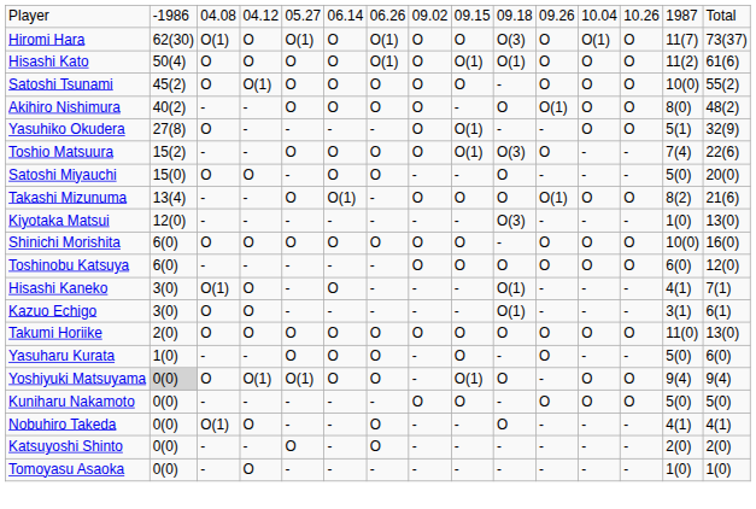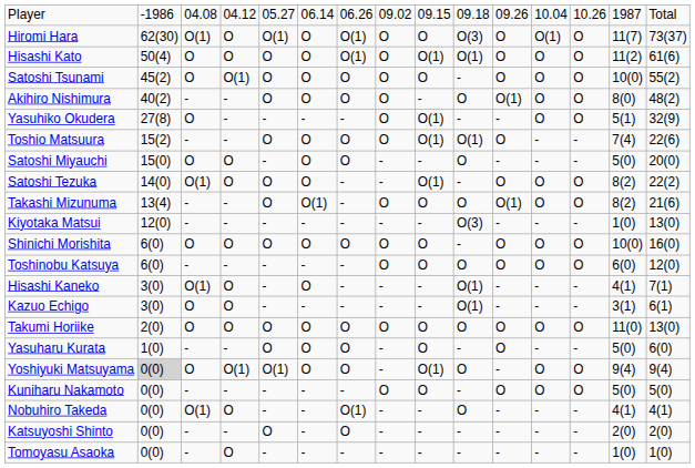 <table class="wikitable" style="text-align:left;">
 <tr>
 <td>Player</td>
 <td>-1986</td>
 <td>04.08</td>
 <td>04.12</td>
 <td>05.27</td>
 <td>06.14</td>
 <td>06.26</td>
 <td>09.02</td>
 <td>09.15</td>
 <td>09.18</td>
 <td>09.26</td>
 <td>10.04</td>
 <td>10.26</td>
 <td>1987</td>
 <td>Total</td>
 </tr>
 <tr>
 <td><a href='#'>Hiromi Hara</a></td>
 <td>62(30)</td>
 <td>O(1)</td>
 <td>O</td>
 <td>O(1)</td>
 <td>O</td>
 <td>O(1)</td>
 <td>O</td>
 <td>O</td>
 <td>O(3)</td>
 <td>O</td>
 <td>O(1)</td>
 <td>O</td>
 <td>11(7)</td>
 <td>73(37)</td>
 </tr>
 <tr>
 <td><a href='#'>Hisashi Kato</a></td>
 <td>50(4)</td>
 <td>O</td>
 <td>O</td>
 <td>O</td>
 <td>O</td>
 <td>O(1)</td>
 <td>O</td>
 <td>O(1)</td>
 <td>O(1)</td>
 <td>O</td>
 <td>O</td>
 <td>O</td>
 <td>11(2)</td>
 <td>61(6)</td>
 </tr>
 <tr>
 <td><a href='#'>Satoshi Tsunami</a></td>
 <td>45(2)</td>
 <td>O</td>
 <td>O(1)</td>
 <td>O</td>
 <td>O</td>
 <td>O</td>
 <td>O</td>
 <td>O</td>
 <td>-</td>
 <td>O</td>
 <td>O</td>
 <td>O</td>
 <td>10(0)</td>
 <td>55(2)</td>
 </tr>
 <tr>
 <td><a href='#'>Akihiro Nishimura</a></td>
 <td>40(2)</td>
 <td>-</td>
 <td>-</td>
 <td>O</td>
 <td>O</td>
 <td>O</td>
 <td>O</td>
 <td>-</td>
 <td>O</td>
 <td>O(1)</td>
 <td>O</td>
 <td>O</td>
 <td>8(0)</td>
 <td>48(2)</td>
 </tr>
 <tr>
 <td><a href='#'>Yasuhiko Okudera</a></td>
 <td>27(8)</td>
 <td>O</td>
 <td>-</td>
 <td>-</td>
 <td>-</td>
 <td>-</td>
 <td>O</td>
 <td>O(1)</td>
 <td>-</td>
 <td>-</td>
 <td>O</td>
 <td>O</td>
 <td>5(1)</td>
 <td>32(9)</td>
 </tr>
 <tr>
 <td><a href='#'>Toshio Matsuura</a></td>
 <td>15(2)</td>
 <td>-</td>
 <td>-</td>
 <td>O</td>
 <td>O</td>
 <td>O</td>
 <td>O</td>
 <td>O(1)</td>
-<td>O(3)</td>
+<td>O(1)</td>
 <td>O</td>
 <td>-</td>
 <td>-</td>
 <td>7(4)</td>
 <td>22(6)</td>
 </tr>
 <tr>
 <td><a href='#'>Satoshi Miyauchi</a></td>
 <td>15(0)</td>
 <td>O</td>
 <td>O</td>
 <td>-</td>
 <td>O</td>
 <td>O</td>
 <td>-</td>
 <td>-</td>
 <td>O</td>
 <td>-</td>
 <td>-</td>
 <td>-</td>
 <td>5(0)</td>
 <td>20(0)</td>
+</tr>
+<tr>
+<td><a href='#'>Satoshi Tezuka</a></td>
+<td>14(0)</td>
+<td>O(1)</td>
+<td>O</td>
+<td>O</td>
+<td>O</td>
+<td>-</td>
+<td>-</td>
+<td>O(1)</td>
+<td>-</td>
+<td>O</td>
+<td>O</td>
+<td>O</td>
+<td>8(2)</td>
+<td>22(2)</td>
 </tr>
 <tr>
 <td><a href='#'>Takashi Mizunuma</a></td>
 <td>13(4)</td>
 <td>-</td>
 <td>-</td>
 <td>O</td>
 <td>O(1)</td>
 <td>-</td>
 <td>O</td>
 <td>O</td>
 <td>O</td>
 <td>O(1)</td>
 <td>O</td>
 <td>O</td>
 <td>8(2)</td>
 <td>21(6)</td>
 </tr>
 <tr>
 <td><a href='#'>Kiyotaka Matsui</a></td>
 <td>12(0)</td>
 <td>-</td>
 <td>-</td>
 <td>-</td>
 <td>-</td>
 <td>-</td>
 <td>-</td>
 <td>-</td>
 <td>O(3)</td>
 <td>-</td>
 <td>-</td>
 <td>-</td>
 <td>1(0)</td>
 <td>13(0)</td>
 </tr>
 <tr>
 <td><a href='#'>Shinichi Morishita</a></td>
 <td>6(0)</td>
 <td>O</td>
 <td>O</td>
 <td>O</td>
 <td>O</td>
 <td>O</td>
 <td>O</td>
 <td>O</td>
 <td>-</td>
 <td>O</td>
 <td>O</td>
 <td>O</td>
 <td>10(0)</td>
 <td>16(0)</td>
 </tr>
 <tr>
 <td><a href='#'>Toshinobu Katsuya</a></td>
 <td>6(0)</td>
 <td>-</td>
 <td>-</td>
 <td>-</td>
 <td>-</td>
 <td>-</td>
 <td>O</td>
 <td>O</td>
 <td>O</td>
 <td>O</td>
 <td>O</td>
 <td>O</td>
 <td>6(0)</td>
 <td>12(0)</td>
 </tr>
 <tr>
 <td><a href='#'>Hisashi Kaneko</a></td>
 <td>3(0)</td>
 <td>O(1)</td>
 <td>O</td>
 <td>-</td>
 <td>O</td>
 <td>-</td>
 <td>-</td>
 <td>-</td>
 <td>O(1)</td>
 <td>-</td>
 <td>-</td>
 <td>-</td>
 <td>4(1)</td>
 <td>7(1)</td>
 </tr>
 <tr>
 <td><a href='#'>Kazuo Echigo</a></td>
 <td>3(0)</td>
 <td>O</td>
 <td>O</td>
 <td>-</td>
 <td>-</td>
 <td>-</td>
 <td>-</td>
 <td>-</td>
 <td>O(1)</td>
 <td>-</td>
 <td>-</td>
 <td>-</td>
 <td>3(1)</td>
 <td>6(1)</td>
 </tr>
 <tr>
 <td><a href='#'>Takumi Horiike</a></td>
 <td>2(0)</td>
 <td>O</td>
 <td>O</td>
 <td>O</td>
 <td>O</td>
 <td>O</td>
 <td>O</td>
 <td>O</td>
 <td>O</td>
 <td>O</td>
 <td>O</td>
 <td>O</td>
 <td>11(0)</td>
 <td>13(0)</td>
 </tr>
 <tr>
 <td><a href='#'>Yasuharu Kurata</a></td>
 <td>1(0)</td>
 <td>-</td>
 <td>-</td>
 <td>O</td>
 <td>O</td>
 <td>O</td>
 <td>-</td>
 <td>O</td>
 <td>-</td>
 <td>O</td>
 <td>-</td>
 <td>-</td>
 <td>5(0)</td>
 <td>6(0)</td>
 </tr>
 <tr>
 <td><a href='#'>Yoshiyuki Matsuyama</a></td>
 <td style="background: lightgrey;">0(0)</td>
 <td>O</td>
 <td>O(1)</td>
 <td>O(1)</td>
 <td>O</td>
 <td>O</td>
 <td>-</td>
 <td>O(1)</td>
 <td>O</td>
 <td>-</td>
 <td>O</td>
 <td>O</td>
 <td>9(4)</td>
 <td>9(4)</td>
 </tr>
 <tr>
 <td><a href='#'>Kuniharu Nakamoto</a></td>
 <td>0(0)</td>
 <td>-</td>
 <td>-</td>
 <td>-</td>
 <td>-</td>
 <td>-</td>
 <td>O</td>
 <td>O</td>
 <td>-</td>
 <td>O</td>
 <td>O</td>
 <td>O</td>
 <td>5(0)</td>
 <td>5(0)</td>
 </tr>
 <tr>
 <td><a href='#'>Nobuhiro Takeda</a></td>
 <td>0(0)</td>
 <td>O(1)</td>
 <td>O</td>
 <td>-</td>
 <td>-</td>
-<td>O</td>
+<td>O(1)</td>
 <td>-</td>
 <td>-</td>
 <td>O</td>
 <td>-</td>
 <td>-</td>
 <td>-</td>
 <td>4(1)</td>
 <td>4(1)</td>
 </tr>
 <tr>
 <td><a href='#'>Katsuyoshi Shinto</a></td>
 <td>0(0)</td>
 <td>-</td>
 <td>-</td>
 <td>O</td>
 <td>-</td>
 <td>O</td>
 <td>-</td>
 <td>-</td>
 <td>-</td>
 <td>-</td>
 <td>-</td>
 <td>-</td>
 <td>2(0)</td>
 <td>2(0)</td>
 </tr>
 <tr>
 <td><a href='#'>Tomoyasu Asaoka</a></td>
 <td>0(0)</td>
 <td>-</td>
 <td>O</td>
 <td>-</td>
 <td>-</td>
 <td>-</td>
 <td>-</td>
 <td>-</td>
 <td>-</td>
 <td>-</td>
 <td>-</td>
 <td>-</td>
 <td>1(0)</td>
 <td>1(0)</td>
 </tr>
 </table>
